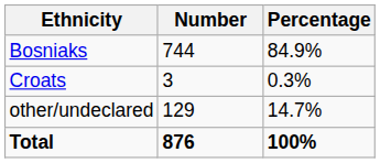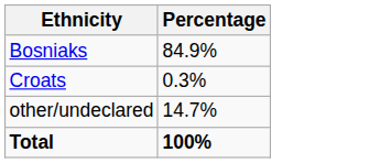 <table class="wikitable">
 <tr>
 <th width="100px">Ethnicity</th>
-<th width="80px">Number</th>
 <th width="80px">Percentage</th>
 </tr>
 <tr>
 <td><a href='#'>Bosniaks</a></td>
-<td>744</td>
 <td>84.9%</td>
 </tr>
 <tr>
 <td><a href='#'>Croats</a></td>
-<td>3</td>
 <td>0.3%</td>
 </tr>
 <tr>
 <td>other/undeclared</td>
-<td>129</td>
 <td>14.7%</td>
 </tr>
 <tr>
 <td><strong>Total</strong></td>
-<td><strong>876</strong></td>
 <td><strong>100%</strong></td>
 </tr>
 </table>
